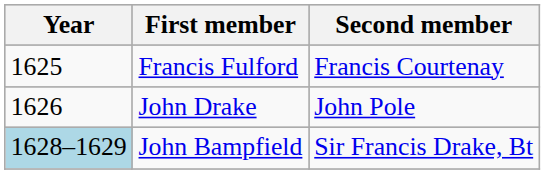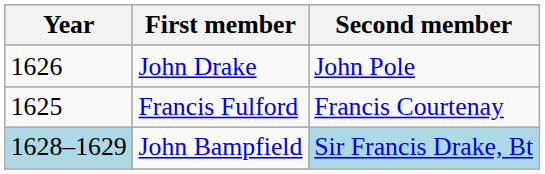 <table class="wikitable">
 <tr>
 <th>Year</th>
 <th>First member</th>
 <th>Second member</th>
 </tr>
 <tr>
+<td>1626</td>
+<td><a href='#'>John Drake</a></td>
+<td><a href='#'>John Pole</a></td>
+</tr>
+<tr>
 <td>1625</td>
 <td><a href='#'>Francis Fulford</a></td>
 <td><a href='#'>Francis Courtenay</a></td>
 </tr>
 <tr>
-<td>1626</td>
-<td><a href='#'>John Drake</a></td>
-<td><a href='#'>John Pole</a></td>
-</tr>
-<tr>
 <td style="background: lightblue;">1628–1629</td>
 <td><a href='#'>John Bampfield</a></td>
-<td><a href='#'>Sir Francis Drake, Bt</a></td>
+<td style="background: lightblue;"><a href='#'>Sir Francis Drake, Bt</a></td>
 </tr>
 </table>
